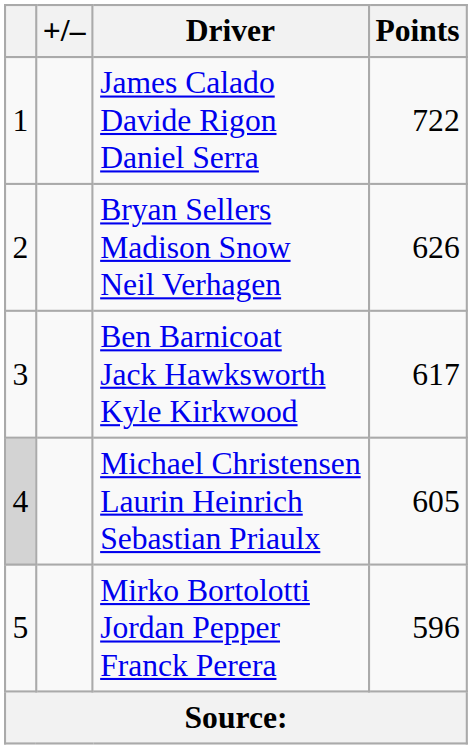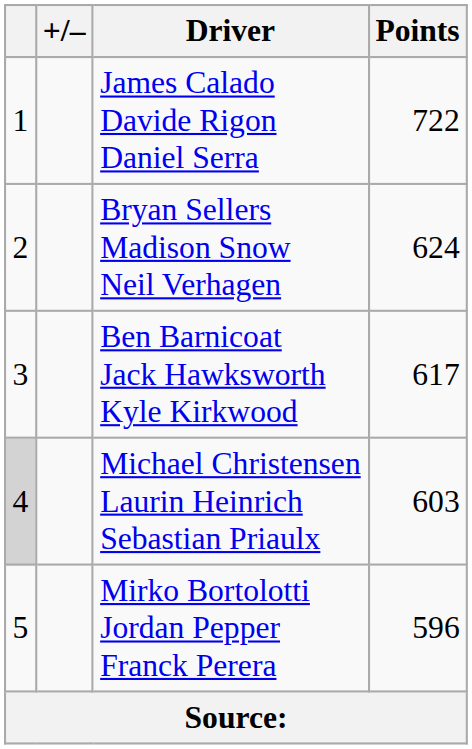 <table class="wikitable" style="font-size: 95%;">
 <tr>
 <th scope="col"></th>
 <th scope="col">+/–</th>
 <th scope="col">Driver</th>
 <th scope="col">Points</th>
 </tr>
 <tr>
 <td align=center>1</td>
 <td align=left></td>
 <td> <a href='#'>James Calado</a><br> <a href='#'>Davide Rigon</a><br> <a href='#'>Daniel Serra</a></td>
 <td align=right>722</td>
 </tr>
 <tr>
 <td align=center>2</td>
 <td align=left></td>
 <td> <a href='#'>Bryan Sellers</a><br> <a href='#'>Madison Snow</a><br> <a href='#'>Neil Verhagen</a></td>
-<td align=right>626</td>
+<td align=right>624</td>
 </tr>
 <tr>
 <td align=center>3</td>
 <td align=left></td>
 <td> <a href='#'>Ben Barnicoat</a><br> <a href='#'>Jack Hawksworth</a><br> <a href='#'>Kyle Kirkwood</a></td>
 <td align=right>617</td>
 </tr>
 <tr>
 <td align=center style="background: lightgrey;">4</td>
 <td align=left></td>
 <td> <a href='#'>Michael Christensen</a><br> <a href='#'>Laurin Heinrich</a><br> <a href='#'>Sebastian Priaulx</a></td>
-<td align=right>605</td>
+<td align=right>603</td>
 </tr>
 <tr>
 <td align=center>5</td>
 <td align=left></td>
 <td> <a href='#'>Mirko Bortolotti</a><br> <a href='#'>Jordan Pepper</a><br> <a href='#'>Franck Perera</a></td>
 <td align=right>596</td>
 </tr>
 <tr>
 <th colspan=5>Source:</th>
 </tr>
 </table>
